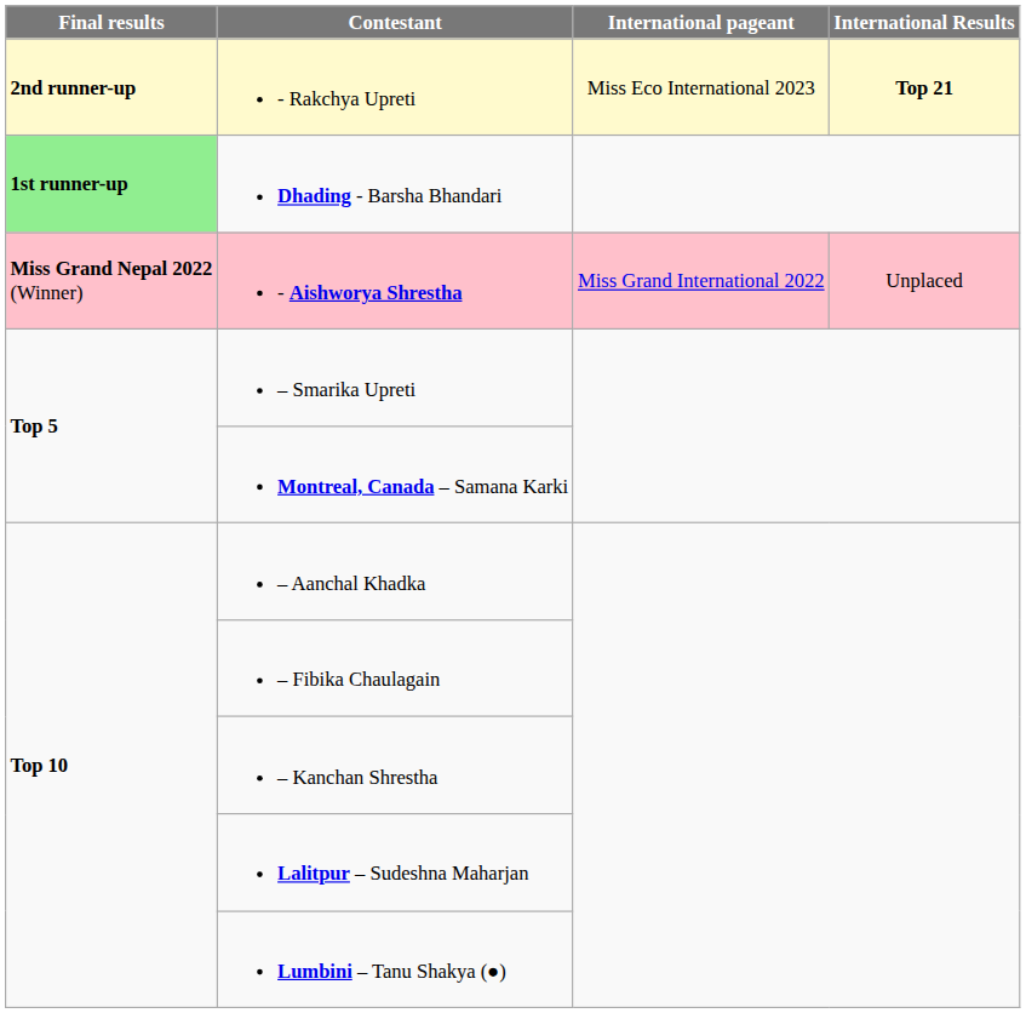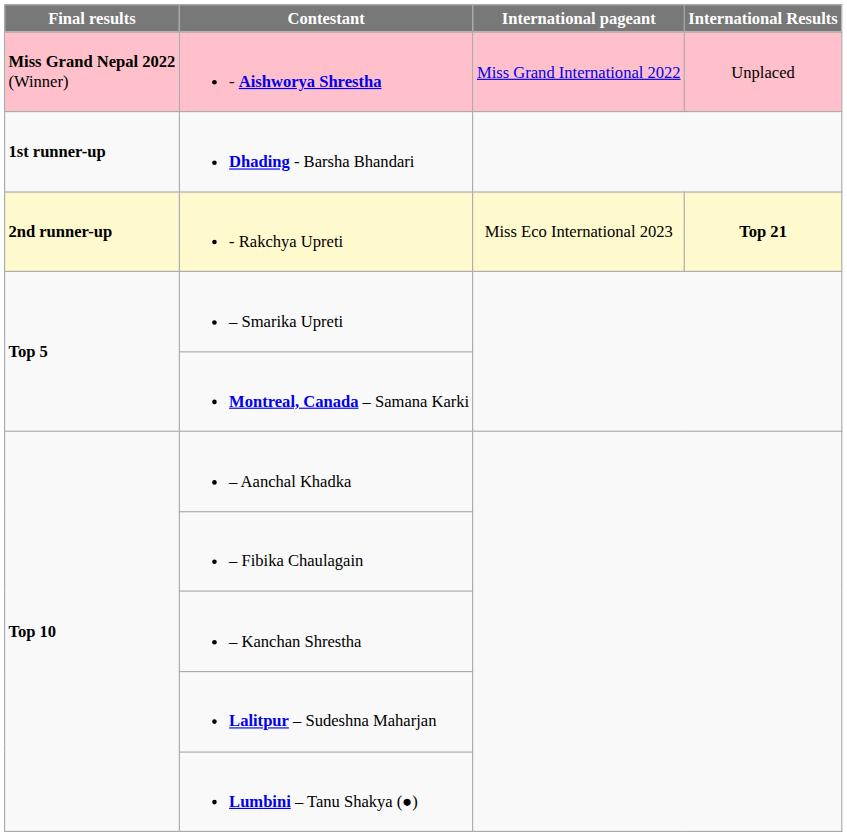 <table class="wikitable sortable" style="font-size: 90%">
 <tr>
 <th style="background-color:#787878;color:#FFFFFF;">Final results</th>
 <th style="background-color:#787878;color:#FFFFFF;">Contestant</th>
 <th style="background-color:#787878;color:#FFFFFF;">International pageant</th>
 <th style="background-color:#787878;color:#FFFFFF;">International Results</th>
 </tr>
 <tr>
+<td style="background:pink;"><strong>Miss Grand Nepal 2022</strong><br>(Winner)</td>
+<td style="background:pink;"><br><ul><li><strong></strong> - <strong><a href='#'>Aishworya Shrestha</a></strong></li></ul></td>
+<td style="background:pink; text-align:center;"><a href='#'>Miss Grand International 2022</a></td>
+<td style="background:pink; text-align:center;">Unplaced</td>
+</tr>
+<tr>
+<td><strong>1st runner-up</strong></td>
+<td><br><ul><li><strong> <a href='#'>Dhading</a></strong> - Barsha Bhandari</li></ul></td>
+</tr>
+<tr>
 <td style="background:#FFFACD;"><strong>2nd runner-up</strong></td>
 <td style="background:#FFFACD;"><br><ul><li><strong></strong> - Rakchya Upreti</li></ul></td>
 <td style="background:#FFFACD; text-align:center;">Miss Eco International 2023</td>
 <td style="background:#FFFACD; text-align:center;"><strong>Top 21</strong></td>
-</tr>
-<tr>
-<td style="background: lightgreen;"><strong>1st runner-up</strong></td>
-<td><br><ul><li><strong> <a href='#'>Dhading</a></strong> - Barsha Bhandari</li></ul></td>
-</tr>
-<tr>
-<td style="background:pink;"><strong>Miss Grand Nepal 2022</strong><br>(Winner)</td>
-<td style="background:pink;"><br><ul><li><strong></strong> - <strong><a href='#'>Aishworya Shrestha</a></strong></li></ul></td>
-<td style="background:pink; text-align:center;"><a href='#'>Miss Grand International 2022</a></td>
-<td style="background:pink; text-align:center;">Unplaced</td>
 </tr>
 <tr>
 <td rowspan="2"><strong>Top 5</strong></td>
 <td><br><ul><li><strong></strong> – Smarika Upreti</li></ul></td>
 <td colspan="2" rowspan="2"></td>
 </tr>
 <tr>
 <td><br><ul><li><strong> <a href='#'>Montreal, Canada</a></strong> – Samana Karki</li></ul></td>
 </tr>
 <tr>
 <td rowspan="5"><strong>Top 10</strong></td>
 <td><br><ul><li><strong></strong> – Aanchal Khadka</li></ul></td>
 </tr>
 <tr>
 <td><br><ul><li><strong></strong> – Fibika Chaulagain</li></ul></td>
 </tr>
 <tr>
 <td><br><ul><li><strong></strong> – Kanchan Shrestha</li></ul></td>
 </tr>
 <tr>
 <td><br><ul><li><strong> <a href='#'>Lalitpur</a></strong> – Sudeshna Maharjan</li></ul></td>
 </tr>
 <tr>
 <td><br><ul><li><strong> <a href='#'>Lumbini</a></strong> – Tanu Shakya (●)</li></ul></td>
 </tr>
 </table>
